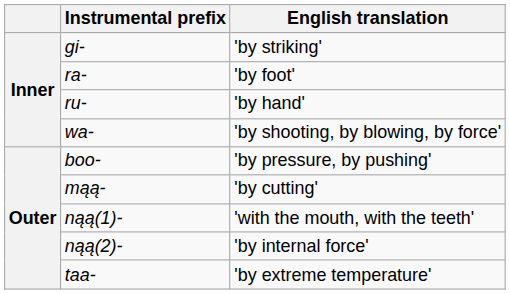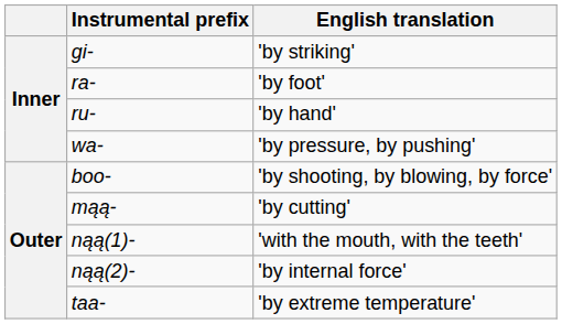 <table class="wikitable">
 <tr>
 <th></th>
 <th>Instrumental prefix</th>
 <th>English translation</th>
 </tr>
 <tr>
 <th rowspan="4">Inner</th>
 <td><em>gi-</em></td>
 <td>'by striking'</td>
 </tr>
 <tr>
 <td><em>ra-</em></td>
 <td>'by foot'</td>
 </tr>
 <tr>
 <td><em>ru-</em></td>
 <td>'by hand'</td>
 </tr>
 <tr>
 <td><em>wa-</em></td>
-<td>'by shooting, by blowing, by force'</td>
+<td>'by pressure, by pushing'</td>
 </tr>
 <tr>
 <th rowspan="5">Outer</th>
 <td><em>boo-</em></td>
-<td>'by pressure, by pushing'</td>
+<td>'by shooting, by blowing, by force'</td>
 </tr>
 <tr>
 <td><em>mąą-</em></td>
 <td>'by cutting'</td>
 </tr>
 <tr>
 <td><em>nąą(1)-</em></td>
 <td>'with the mouth, with the teeth'</td>
 </tr>
 <tr>
 <td><em>nąą(2)-</em></td>
 <td>'by internal force'</td>
 </tr>
 <tr>
 <td><em>taa-</em></td>
 <td>'by extreme temperature'</td>
 </tr>
 </table>
